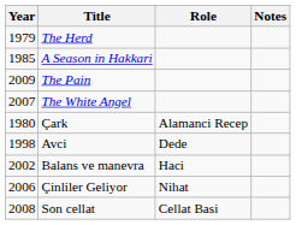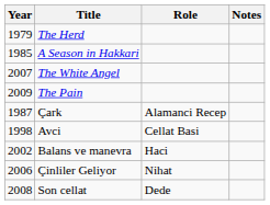 <table class="wikitable sortable">
 <tr>
 <th>Year</th>
 <th>Title</th>
 <th>Role</th>
 <th class="unsortable">Notes</th>
 </tr>
 <tr>
 <td>1979</td>
 <td><em><a href='#'>The Herd</a></em></td>
 <td></td>
 <td></td>
 </tr>
 <tr>
 <td>1985</td>
 <td><em><a href='#'>A Season in Hakkari</a></em></td>
 <td></td>
 <td></td>
 </tr>
 <tr>
+<td>2007</td>
+<td><em><a href='#'>The White Angel</a></em></td>
+<td></td>
+<td></td>
+</tr>
+<tr>
 <td>2009</td>
 <td><em><a href='#'>The Pain</a></em></td>
 <td></td>
 <td></td>
 </tr>
 <tr>
-<td>2007</td>
-<td><em><a href='#'>The White Angel</a></em></td>
-<td></td>
-<td></td>
-</tr>
-<tr>
-<td>1980</td>
+<td>1987</td>
 <td>Çark</td>
 <td>Alamanci Recep</td>
 <td></td>
 </tr>
 <tr>
 <td>1998</td>
 <td>Avci</td>
-<td>Dede</td>
+<td>Cellat Basi</td>
 <td></td>
 </tr>
 <tr>
 <td>2002</td>
 <td>Balans ve manevra</td>
 <td>Haci</td>
 <td></td>
 </tr>
 <tr>
 <td>2006</td>
 <td>Çinliler Geliyor</td>
 <td>Nihat</td>
 <td></td>
 </tr>
 <tr>
 <td>2008</td>
 <td>Son cellat</td>
-<td>Cellat Basi</td>
+<td>Dede</td>
 <td></td>
 </tr>
 </table>
